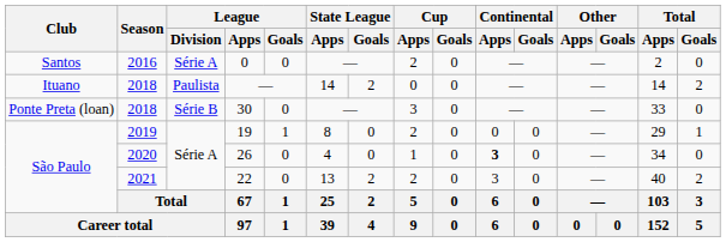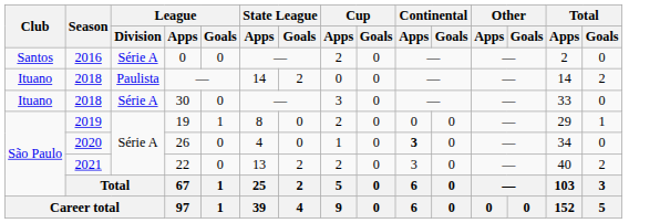 <table class="wikitable" style="text-align: center;">
 <tr>
 <th rowspan="2">Club</th>
 <th rowspan="2">Season</th>
 <th colspan="3">League</th>
 <th colspan="2">State League</th>
 <th colspan="2">Cup</th>
 <th colspan="2">Continental</th>
 <th colspan="2">Other</th>
 <th colspan="2">Total</th>
 </tr>
 <tr>
 <th>Division</th>
 <th>Apps</th>
 <th>Goals</th>
 <th>Apps</th>
 <th>Goals</th>
 <th>Apps</th>
 <th>Goals</th>
 <th>Apps</th>
 <th>Goals</th>
 <th>Apps</th>
 <th>Goals</th>
 <th>Apps</th>
 <th>Goals</th>
 </tr>
 <tr>
 <td valign="center"><a href='#'>Santos</a></td>
 <td><a href='#'>2016</a></td>
 <td><a href='#'>Série A</a></td>
 <td>0</td>
 <td>0</td>
 <td colspan="2">—</td>
 <td>2</td>
 <td>0</td>
 <td colspan="2">—</td>
 <td colspan="2">—</td>
 <td>2</td>
 <td>0</td>
 </tr>
 <tr>
 <td valign="center"><a href='#'>Ituano</a></td>
 <td><a href='#'>2018</a></td>
 <td><a href='#'>Paulista</a></td>
 <td colspan="2">—</td>
 <td>14</td>
 <td>2</td>
 <td>0</td>
 <td>0</td>
 <td colspan="2">—</td>
 <td colspan="2">—</td>
 <td>14</td>
 <td>2</td>
 </tr>
 <tr>
-<td valign="center"><a href='#'>Ponte Preta</a> (loan)</td>
+<td valign="center"><a href='#'>Ituano</a></td>
 <td><a href='#'>2018</a></td>
-<td><a href='#'>Série B</a></td>
+<td><a href='#'>Série A</a></td>
 <td>30</td>
 <td>0</td>
 <td colspan="2">—</td>
 <td>3</td>
 <td>0</td>
 <td colspan="2">—</td>
 <td colspan="2">—</td>
 <td>33</td>
 <td>0</td>
 </tr>
 <tr>
 <td rowspan="4" valign="center"><a href='#'>São Paulo</a></td>
 <td><a href='#'>2019</a></td>
 <td rowspan="3">Série A</td>
 <td>19</td>
 <td>1</td>
 <td>8</td>
 <td>0</td>
 <td>2</td>
 <td>0</td>
 <td>0</td>
 <td>0</td>
 <td colspan="2">—</td>
 <td>29</td>
 <td>1</td>
 </tr>
 <tr>
 <td><a href='#'>2020</a></td>
 <td>26</td>
 <td>0</td>
 <td>4</td>
 <td>0</td>
 <td>1</td>
 <td>0</td>
 <td><strong>3</strong></td>
 <td>0</td>
 <td colspan="2">—</td>
 <td>34</td>
 <td>0</td>
 </tr>
 <tr>
 <td><a href='#'>2021</a></td>
 <td>22</td>
 <td>0</td>
 <td>13</td>
 <td>2</td>
 <td>2</td>
 <td>0</td>
 <td>3</td>
 <td>0</td>
 <td colspan="2">—</td>
 <td>40</td>
 <td>2</td>
 </tr>
 <tr>
 <th colspan="2">Total</th>
 <th>67</th>
 <th>1</th>
 <th>25</th>
 <th>2</th>
 <th>5</th>
 <th>0</th>
 <th>6</th>
 <th>0</th>
 <th colspan="2">—</th>
 <th>103</th>
 <th>3</th>
 </tr>
 <tr>
 <th colspan="3"><strong>Career total</strong></th>
 <th>97</th>
 <th>1</th>
 <th>39</th>
 <th>4</th>
 <th>9</th>
 <th>0</th>
 <th>6</th>
 <th>0</th>
 <th>0</th>
 <th>0</th>
 <th>152</th>
 <th>5</th>
 </tr>
 </table>
